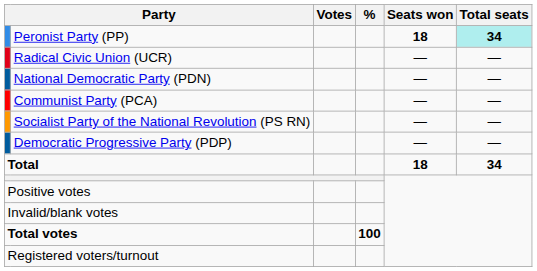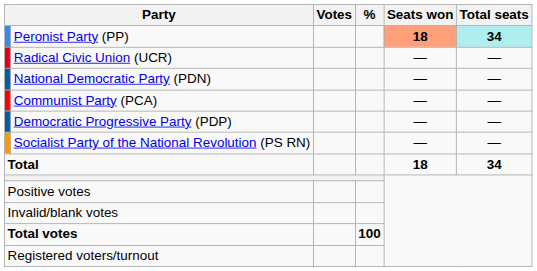 <table class="wikitable" style="text-align:right;">
 <tr>
 <th colspan=2>Party</th>
 <th>Votes</th>
 <th>%</th>
 <th>Seats won</th>
 <th>Total seats</th>
 </tr>
 <tr>
 <td bgcolor=#318CE7></td>
 <td align=left><a href='#'>Peronist Party</a> (PP)</td>
 <td></td>
 <td></td>
-<td align=center><strong>18</strong></td>
+<td align=center style="background: lightsalmon;"><strong>18</strong></td>
 <td align=center style="background: paleturquoise;"><strong>34</strong></td>
 </tr>
 <tr>
 <td bgcolor=#E10019></td>
 <td align=left><a href='#'>Radical Civic Union</a> (UCR)</td>
 <td></td>
 <td></td>
 <td align=center>—</td>
 <td align=center>—</td>
 </tr>
 <tr>
 <td bgcolor=#005C9E></td>
 <td align=left><a href='#'>National Democratic Party</a> (PDN)</td>
 <td></td>
 <td></td>
 <td align=center>—</td>
 <td align=center>—</td>
 </tr>
 <tr>
 <td bgcolor=#FF0000></td>
 <td align=left><a href='#'>Communist Party</a> (PCA)</td>
 <td></td>
 <td></td>
 <td align=center>—</td>
 <td align=center>—</td>
 </tr>
 <tr>
-<td bgcolor=#FF9900></td>
-<td align=left><a href='#'>Socialist Party of the National Revolution</a> (PS RN)</td>
+<td bgcolor=#005C9E></td>
+<td align=left><a href='#'>Democratic Progressive Party</a> (PDP)</td>
 <td></td>
 <td></td>
 <td align=center>—</td>
 <td align=center>—</td>
 </tr>
 <tr>
-<td bgcolor=#005C9E></td>
-<td align=left><a href='#'>Democratic Progressive Party</a> (PDP)</td>
+<td bgcolor=#FF9900></td>
+<td align=left><a href='#'>Socialist Party of the National Revolution</a> (PS RN)</td>
 <td></td>
 <td></td>
 <td align=center>—</td>
 <td align=center>—</td>
 </tr>
 <tr style="font-weight:bold">
 <td colspan=2 align=left>Total</td>
 <td></td>
 <td></td>
 <td align=center><strong>18</strong></td>
 <td align=center><strong>34</strong></td>
 </tr>
 <tr>
 <th colspan=4></th>
 </tr>
 <tr>
 <td align=left colspan=2>Positive votes</td>
 <td></td>
 <td></td>
 </tr>
 <tr>
 <td align=left colspan=2>Invalid/blank votes</td>
 <td></td>
 <td></td>
 </tr>
 <tr style="font-weight:bold">
 <td align=left colspan=2>Total votes</td>
 <td></td>
 <td>100</td>
 </tr>
 <tr>
 <td align=left colspan=2>Registered voters/turnout</td>
 <td></td>
 <td></td>
 </tr>
 </table>
